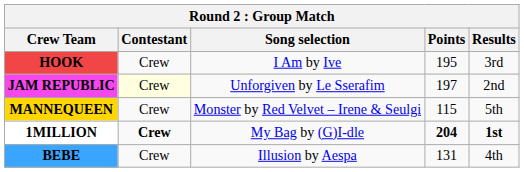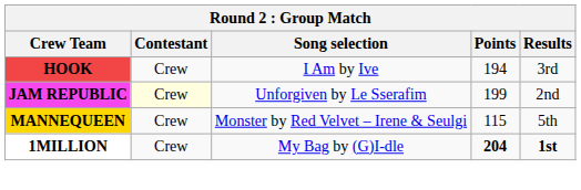 <table class="wikitable"  style="text-align:center; font-size:90%">
 <tr>
 <th colspan="5">Round 2 : Group Match</th>
 </tr>
 <tr style="background:#f2f2f2">
 <th scope="col">Crew Team</th>
 <th scope="col">Contestant</th>
 <th scope="col">Song selection</th>
 <th scope="col">Points</th>
 <th scope="col">Results</th>
 </tr>
 <tr>
 <td style="background:#F24646"><strong>HOOK</strong></td>
 <td>Crew</td>
 <td><a href='#'>I Am</a> by <a href='#'>Ive</a></td>
-<td>195</td>
+<td>194</td>
 <td>3rd</td>
 </tr>
 <tr>
 <td style="background:#F646EE"><strong>JAM REPUBLIC</strong></td>
 <td style="background: lightyellow;">Crew </td>
 <td><a href='#'>Unforgiven</a> by <a href='#'>Le Sserafim</a></td>
-<td>197</td>
+<td>199</td>
 <td>2nd</td>
 </tr>
 <tr>
 <td style="background:gold"><strong>MANNEQUEEN</strong></td>
 <td>Crew</td>
 <td><a href='#'>Monster</a> by <a href='#'>Red Velvet – Irene & Seulgi</a></td>
 <td>115</td>
 <td>5th</td>
 </tr>
 <tr>
 <td style="background:white"><strong>1MILLION</strong></td>
-<td><strong>Crew</strong></td>
+<td>Crew</td>
 <td><a href='#'>My Bag</a> by <a href='#'>(G)I-dle</a></td>
 <td><strong>204</strong></td>
 <td><strong>1st</strong></td>
 </tr>
-<tr>
-<td style="background:#3AA5FF"><strong>BEBE</strong></td>
-<td>Crew</td>
-<td><a href='#'>Illusion</a> by <a href='#'>Aespa</a></td>
-<td>131</td>
-<td>4th</td>
-</tr>
 </table>
